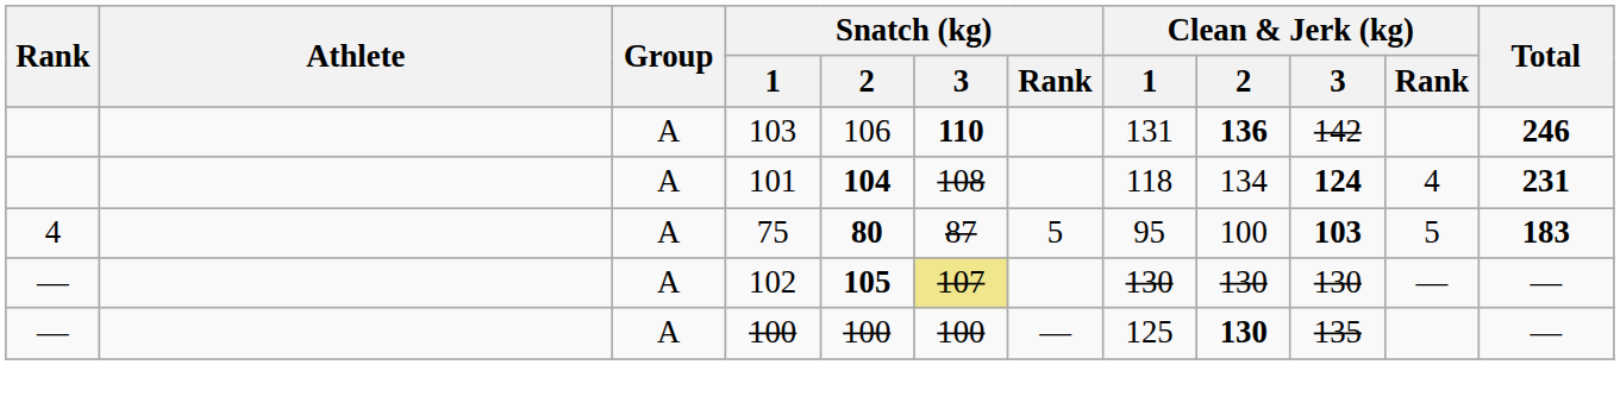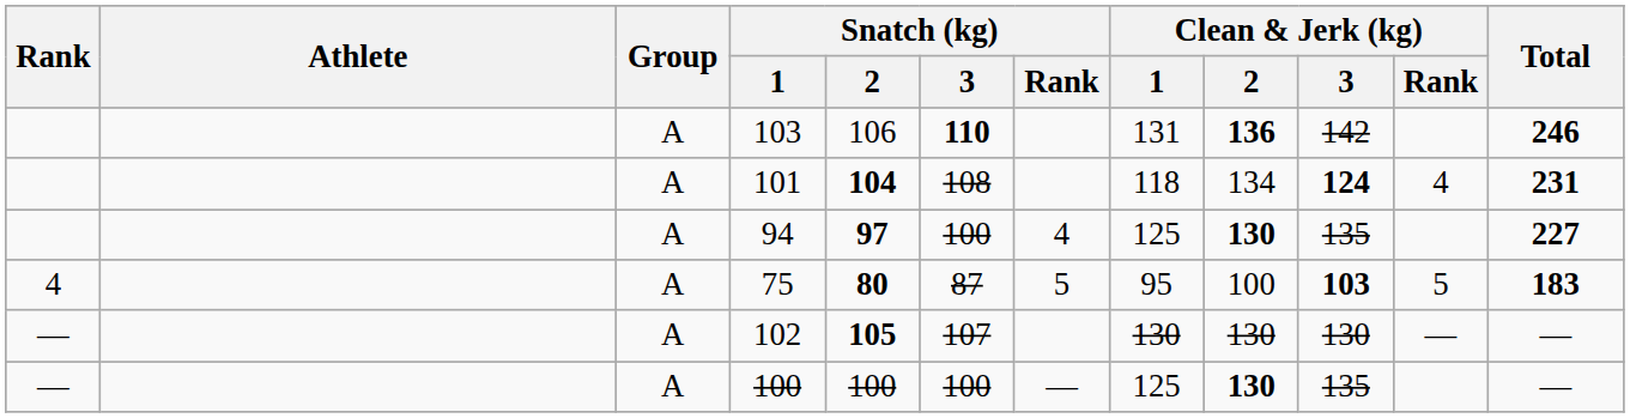 <table class = "wikitable" style="text-align:center;">
 <tr>
 <th rowspan=2 width=40>Rank</th>
 <th rowspan=2 width=250>Athlete</th>
 <th rowspan=2 width=50>Group</th>
 <th colspan=4>Snatch (kg)</th>
 <th colspan=4>Clean & Jerk (kg)</th>
 <th rowspan=2 width=60>Total</th>
 </tr>
 <tr>
 <th width=40>1</th>
 <th width=40>2</th>
 <th width=40>3</th>
 <th width=40>Rank</th>
 <th width=40>1</th>
 <th width=40>2</th>
 <th width=40>3</th>
 <th width=40>Rank</th>
 </tr>
 <tr>
 <td></td>
 <td align=left></td>
 <td>A</td>
 <td>103</td>
 <td>106</td>
 <td><strong>110</strong></td>
 <td></td>
 <td>131</td>
 <td><strong>136</strong></td>
 <td><s>142</s></td>
 <td></td>
 <td><strong>246</strong></td>
 </tr>
 <tr>
 <td></td>
 <td align=left></td>
 <td>A</td>
 <td>101</td>
 <td><strong>104</strong></td>
 <td><s>108</s></td>
 <td></td>
 <td>118</td>
 <td>134</td>
 <td><strong>124</strong></td>
 <td>4</td>
 <td><strong>231</strong></td>
 </tr>
 <tr>
+<td></td>
+<td align=left></td>
+<td>A</td>
+<td>94</td>
+<td><strong>97</strong></td>
+<td><s>100</s></td>
+<td>4</td>
+<td>125</td>
+<td><strong>130</strong></td>
+<td><s>135</s></td>
+<td></td>
+<td><strong>227</strong></td>
+</tr>
+<tr>
 <td>4</td>
 <td align=left></td>
 <td>A</td>
 <td>75</td>
 <td><strong>80</strong></td>
 <td><s>87</s></td>
 <td>5</td>
 <td>95</td>
 <td>100</td>
 <td><strong>103</strong></td>
 <td>5</td>
 <td><strong>183</strong></td>
 </tr>
 <tr>
 <td>—</td>
 <td align=left></td>
 <td>A</td>
 <td>102</td>
 <td><strong>105</strong></td>
-<td style="background: khaki;"><s>107</s></td>
+<td><s>107</s></td>
 <td></td>
 <td><s>130</s></td>
 <td><s>130</s></td>
 <td><s>130</s></td>
 <td>—</td>
 <td>—</td>
 </tr>
 <tr>
 <td>—</td>
 <td align=left></td>
 <td>A</td>
 <td><s>100</s></td>
 <td><s>100</s></td>
 <td><s>100</s></td>
 <td>—</td>
 <td>125</td>
 <td><strong>130</strong></td>
 <td><s>135</s></td>
 <td></td>
 <td>—</td>
 </tr>
 </table>
